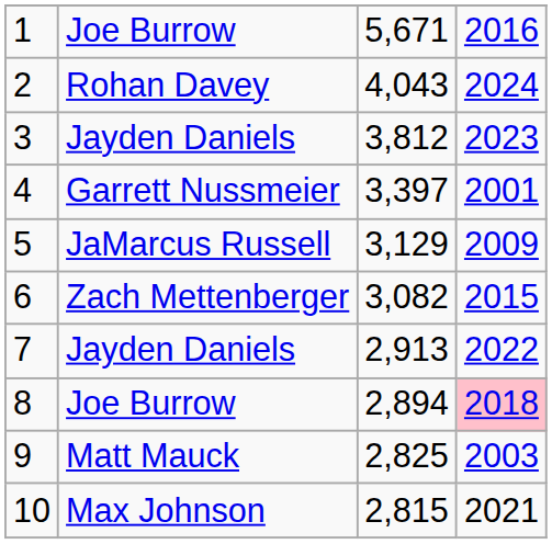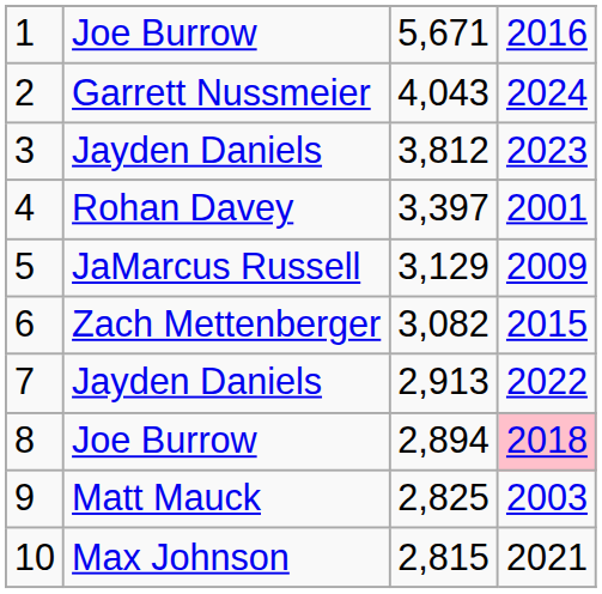 <table class="wikitable">
 <tr>
 </tr>
 <tr>
 <td>1</td>
 <td><a href='#'>Joe Burrow</a></td>
 <td>5,671</td>
 <td><a href='#'>2016</a></td>
 </tr>
 <tr>
 <td>2</td>
-<td><a href='#'>Rohan Davey</a></td>
+<td><a href='#'>Garrett Nussmeier</a></td>
 <td>4,043</td>
 <td><a href='#'>2024</a></td>
 </tr>
 <tr>
 <td>3</td>
 <td><a href='#'>Jayden Daniels</a></td>
 <td>3,812</td>
 <td><a href='#'>2023</a></td>
 </tr>
 <tr>
 <td>4</td>
-<td><a href='#'>Garrett Nussmeier</a></td>
+<td><a href='#'>Rohan Davey</a></td>
 <td>3,397</td>
 <td><a href='#'>2001</a></td>
 </tr>
 <tr>
 <td>5</td>
 <td><a href='#'>JaMarcus Russell</a></td>
 <td>3,129</td>
 <td><a href='#'>2009</a></td>
 </tr>
 <tr>
 <td>6</td>
 <td><a href='#'>Zach Mettenberger</a></td>
 <td>3,082</td>
 <td><a href='#'>2015</a></td>
 </tr>
 <tr>
 <td>7</td>
 <td><a href='#'>Jayden Daniels</a></td>
 <td>2,913</td>
 <td><a href='#'>2022</a></td>
 </tr>
 <tr>
 <td>8</td>
 <td><a href='#'>Joe Burrow</a></td>
 <td>2,894</td>
 <td style="background: pink;"><a href='#'>2018</a></td>
 </tr>
 <tr>
 <td>9</td>
 <td><a href='#'>Matt Mauck</a></td>
 <td>2,825</td>
 <td><a href='#'>2003</a></td>
 </tr>
 <tr>
 <td>10</td>
 <td><a href='#'>Max Johnson </a></td>
 <td>2,815</td>
 <td>2021</td>
 </tr>
 </table>
